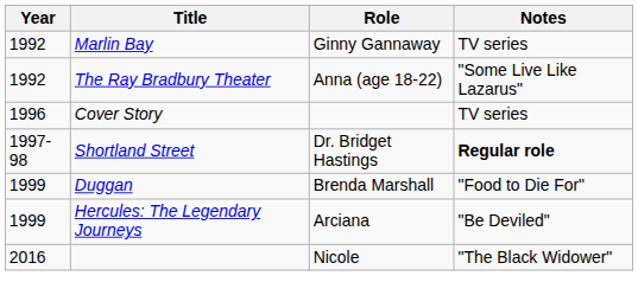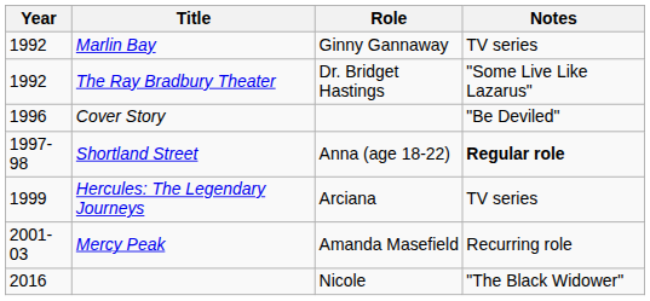 <table class="wikitable sortable">
 <tr>
 <th>Year</th>
 <th>Title</th>
 <th>Role</th>
 <th class="unsortable">Notes</th>
 </tr>
 <tr>
 <td>1992</td>
 <td><em><a href='#'>Marlin Bay</a></em></td>
 <td>Ginny Gannaway</td>
 <td>TV series</td>
 </tr>
 <tr>
 <td>1992</td>
 <td><em><a href='#'>The Ray Bradbury Theater</a></em></td>
-<td>Anna (age 18-22)</td>
+<td>Dr. Bridget Hastings</td>
 <td>"Some Live Like Lazarus"</td>
 </tr>
 <tr>
 <td>1996</td>
 <td><em>Cover Story</em></td>
 <td></td>
-<td>TV series</td>
+<td>"Be Deviled"</td>
 </tr>
 <tr>
 <td>1997-98</td>
 <td><em><a href='#'>Shortland Street</a></em></td>
-<td>Dr. Bridget Hastings</td>
+<td>Anna (age 18-22)</td>
 <td><strong>Regular role</strong></td>
-</tr>
-<tr>
-<td>1999</td>
-<td><em><a href='#'>Duggan</a></em></td>
-<td>Brenda Marshall</td>
-<td>"Food to Die For"</td>
 </tr>
 <tr>
 <td>1999</td>
 <td><em><a href='#'>Hercules: The Legendary Journeys</a></em></td>
 <td>Arciana</td>
-<td>"Be Deviled"</td>
+<td>TV series</td>
+</tr>
+<tr>
+<td>2001-03</td>
+<td><em><a href='#'>Mercy Peak</a></em></td>
+<td>Amanda Masefield</td>
+<td>Recurring role</td>
 </tr>
 <tr>
 <td>2016</td>
 <td><em></em></td>
 <td>Nicole</td>
 <td>"The Black Widower"</td>
 </tr>
 </table>
